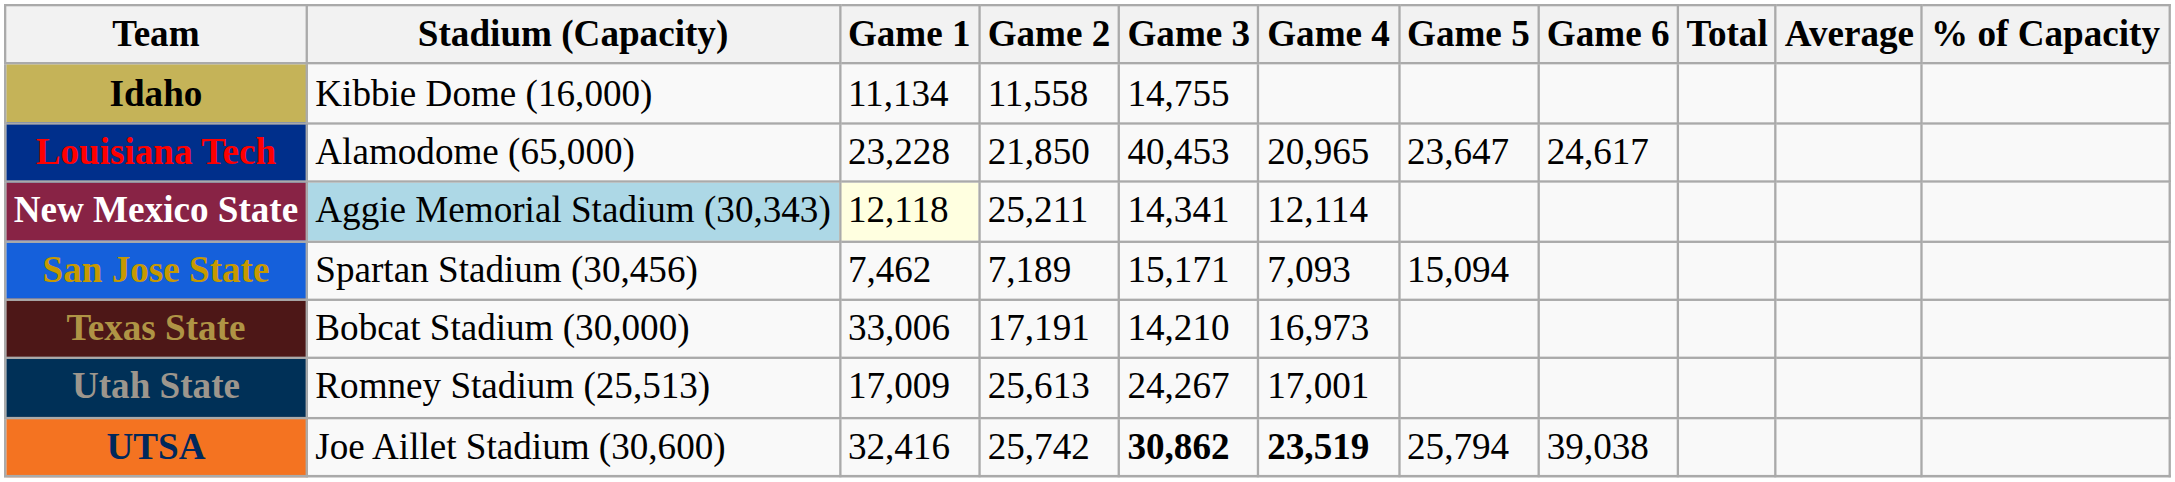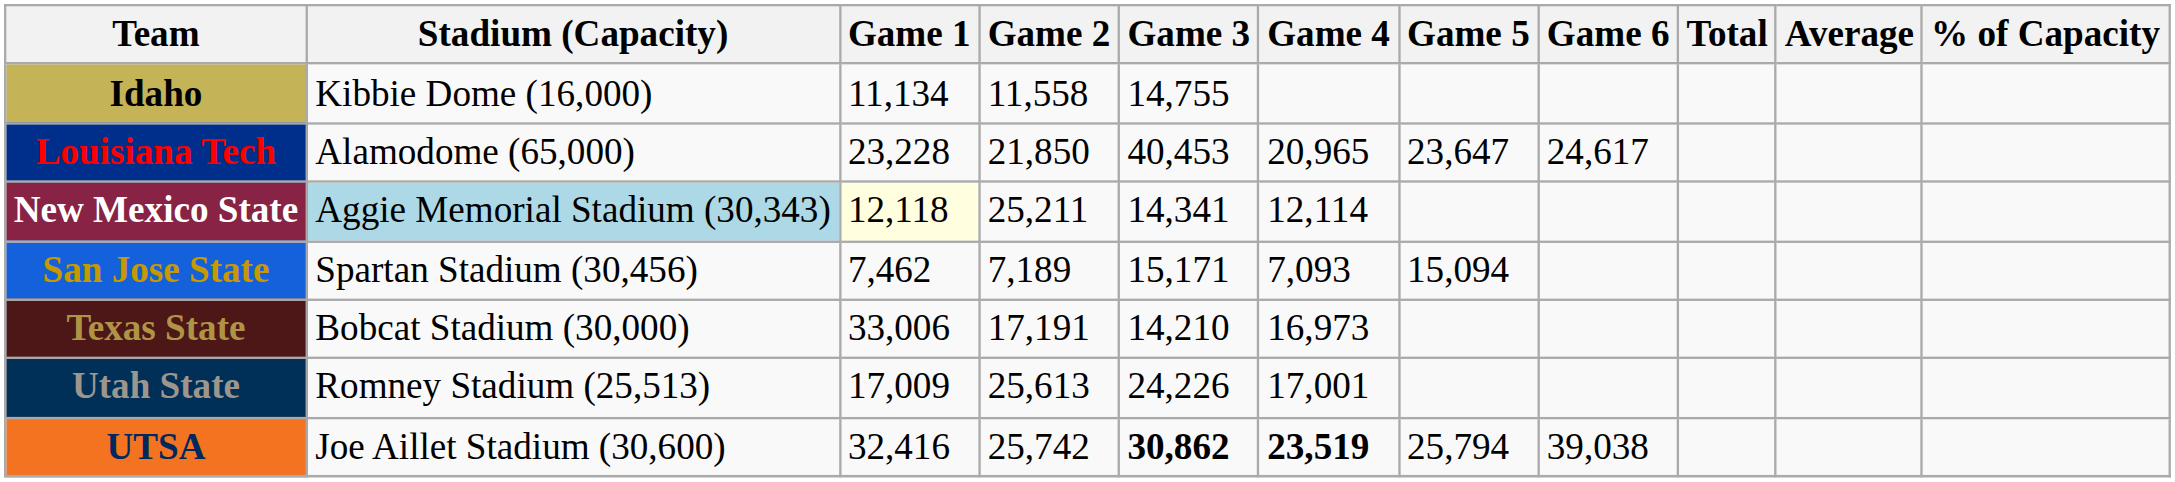 <table class="wikitable sortable">
 <tr>
 <th>Team</th>
 <th>Stadium (Capacity)</th>
 <th>Game 1</th>
 <th>Game 2</th>
 <th>Game 3</th>
 <th>Game 4</th>
 <th>Game 5</th>
 <th>Game 6</th>
 <th>Total</th>
 <th>Average</th>
 <th>% of Capacity</th>
 </tr>
 <tr>
 <th style="background:#C5B358; color:#000000;">Idaho</th>
 <td>Kibbie Dome (16,000)</td>
 <td>11,134</td>
 <td>11,558</td>
 <td>14,755</td>
 <td></td>
 <td></td>
 <td></td>
 <td></td>
 <td></td>
 <td></td>
 </tr>
 <tr>
 <th style="background:#002F8B; color:#FF0000;">Louisiana Tech</th>
 <td>Alamodome (65,000)</td>
 <td>23,228</td>
 <td>21,850</td>
 <td>40,453</td>
 <td>20,965</td>
 <td>23,647</td>
 <td>24,617</td>
 <td></td>
 <td></td>
 <td></td>
 </tr>
 <tr>
 <th style="background:#882345; color:white;">New Mexico State</th>
 <td style="background: lightblue;">Aggie Memorial Stadium (30,343)</td>
 <td style="background: lightyellow;">12,118</td>
 <td>25,211</td>
 <td>14,341</td>
 <td>12,114</td>
 <td></td>
 <td></td>
 <td></td>
 <td></td>
 <td></td>
 </tr>
 <tr>
 <th style="background:#1560DB; color:#c79900">San Jose State</th>
 <td>Spartan Stadium (30,456)</td>
 <td>7,462</td>
 <td>7,189</td>
 <td>15,171</td>
 <td>7,093</td>
 <td>15,094</td>
 <td></td>
 <td></td>
 <td></td>
 <td></td>
 </tr>
 <tr>
 <th style="background:#4D1717; color:#AF9445;">Texas State</th>
 <td>Bobcat Stadium (30,000)</td>
 <td>33,006</td>
 <td>17,191</td>
 <td>14,210</td>
 <td>16,973</td>
 <td></td>
 <td></td>
 <td></td>
 <td></td>
 <td></td>
 </tr>
 <tr>
 <th style="background:#003057; color:#9D968D;">Utah State</th>
 <td>Romney Stadium (25,513)</td>
 <td>17,009</td>
 <td>25,613</td>
-<td>24,267</td>
+<td>24,226</td>
 <td>17,001</td>
 <td></td>
 <td></td>
 <td></td>
 <td></td>
 <td></td>
 </tr>
 <tr>
 <th style="background:#F47321; color:#00285C;">UTSA</th>
 <td>Joe Aillet Stadium (30,600)</td>
 <td>32,416</td>
 <td>25,742</td>
 <td><strong>30,862</strong></td>
 <td><strong>23,519</strong></td>
 <td>25,794</td>
 <td>39,038</td>
 <td></td>
 <td></td>
 <td></td>
 </tr>
 <tr>
 </tr>
 </table>
